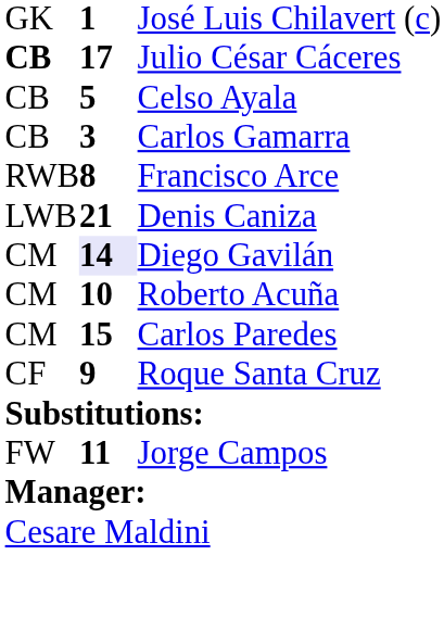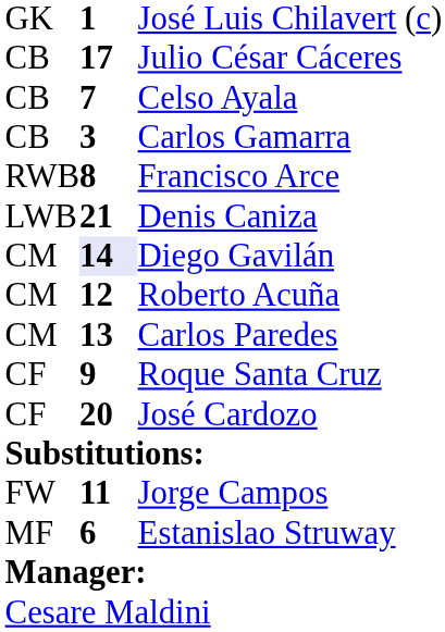 <table style="font-size: 90%" cellspacing="0" cellpadding="0" align=center>
 <tr>
 <th width="25"></th>
 <th width="25"></th>
 </tr>
 <tr>
 <td>GK</td>
 <td><strong>1</strong></td>
 <td><a href='#'>José Luis Chilavert</a> (<a href='#'>c</a>)</td>
 </tr>
 <tr>
-<td><strong>CB</strong></td>
+<td>CB</td>
 <td><strong>17</strong></td>
 <td><a href='#'>Julio César Cáceres</a></td>
 </tr>
 <tr>
 <td>CB</td>
-<td><strong>5</strong></td>
+<td><strong>7</strong></td>
 <td><a href='#'>Celso Ayala</a></td>
 </tr>
 <tr>
 <td>CB</td>
 <td><strong>3</strong></td>
 <td><a href='#'>Carlos Gamarra</a></td>
 </tr>
 <tr>
 <td>RWB</td>
 <td><strong>8</strong></td>
 <td><a href='#'>Francisco Arce</a></td>
 <td></td>
 </tr>
 <tr>
 <td>LWB</td>
 <td><strong>21</strong></td>
 <td><a href='#'>Denis Caniza</a></td>
 <td></td>
 <td></td>
 </tr>
 <tr>
 <td>CM</td>
 <td style="background: lavender;"><strong>14</strong></td>
 <td><a href='#'>Diego Gavilán</a></td>
 <td></td>
 </tr>
 <tr>
 <td>CM</td>
-<td><strong>10</strong></td>
+<td><strong>12</strong></td>
 <td><a href='#'>Roberto Acuña</a></td>
 </tr>
 <tr>
 <td>CM</td>
-<td><strong>15</strong></td>
+<td><strong>13</strong></td>
 <td><a href='#'>Carlos Paredes</a></td>
 </tr>
 <tr>
 <td>CF</td>
 <td><strong>9</strong></td>
 <td><a href='#'>Roque Santa Cruz</a></td>
+<td></td>
+</tr>
+<tr>
+<td>CF</td>
+<td><strong>20</strong></td>
+<td><a href='#'>José Cardozo</a></td>
+<td></td>
 <td></td>
 </tr>
 <tr>
 <td colspan=3><strong>Substitutions:</strong></td>
 </tr>
 <tr>
 <td>FW</td>
 <td><strong>11</strong></td>
 <td><a href='#'>Jorge Campos</a></td>
 <td></td>
 <td></td>
 </tr>
 <tr>
+<td>MF</td>
+<td><strong>6</strong></td>
+<td><a href='#'>Estanislao Struway</a></td>
+<td></td>
+<td></td>
+</tr>
+<tr>
 <td colspan=3><strong>Manager:</strong></td>
 </tr>
 <tr>
 <td colspan="4"> <a href='#'>Cesare Maldini</a></td>
 </tr>
 </table>
